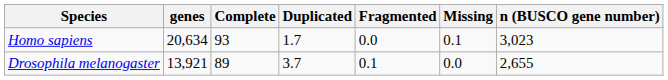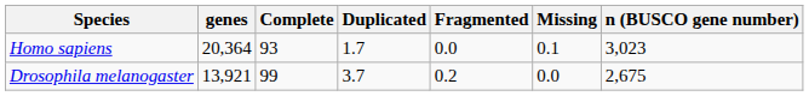 <table class="wikitable">
 <tr>
 <th>Species</th>
 <th>genes</th>
 <th>Complete</th>
 <th>Duplicated</th>
 <th>Fragmented</th>
 <th>Missing</th>
 <th>n (BUSCO gene number)</th>
 </tr>
 <tr>
 <td><em><a href='#'>Homo sapiens</a></em></td>
-<td>20,634</td>
+<td>20,364</td>
 <td>93</td>
 <td>1.7</td>
 <td>0.0</td>
 <td>0.1</td>
 <td>3,023</td>
 </tr>
 <tr>
 <td><em><a href='#'>Drosophila melanogaster</a></em></td>
 <td>13,921</td>
-<td>89</td>
+<td>99</td>
 <td>3.7</td>
-<td>0.1</td>
+<td>0.2</td>
 <td>0.0</td>
-<td>2,655</td>
+<td>2,675</td>
 </tr>
 </table>
